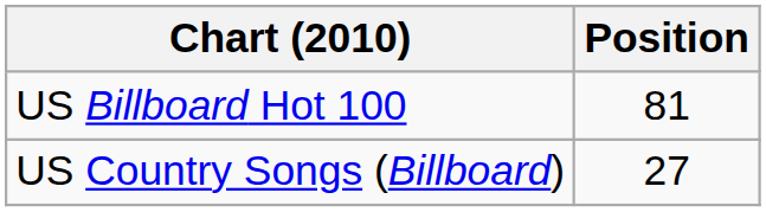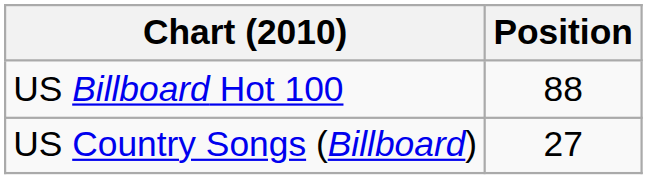 <table class="wikitable sortable">
 <tr>
 <th scope="col">Chart (2010)</th>
 <th scope="col">Position</th>
 </tr>
 <tr>
 <td>US <a href='#'><em>Billboard</em> Hot 100</a></td>
-<td align="center">81</td>
+<td align="center">88</td>
 </tr>
 <tr>
 <td>US <a href='#'>Country Songs</a> (<em><a href='#'>Billboard</a></em>)</td>
 <td align="center">27</td>
 </tr>
 </table>
